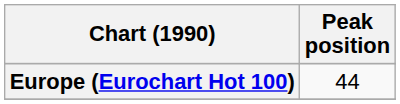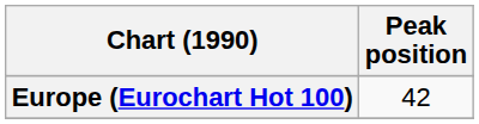 <table class="wikitable sortable plainrowheaders" style="text-align:center">
 <tr>
 <th>Chart (1990)</th>
 <th>Peak<br>position</th>
 </tr>
 <tr>
 </tr>
 <tr>
 </tr>
 <tr>
 </tr>
 <tr>
 <th scope="row">Europe (<a href='#'>Eurochart Hot 100</a>)</th>
-<td>44</td>
+<td>42</td>
 </tr>
 <tr>
 </tr>
 <tr>
 </tr>
 <tr>
 </tr>
 <tr>
 </tr>
 <tr>
 </tr>
 </table>
